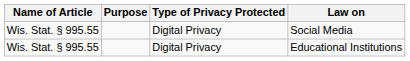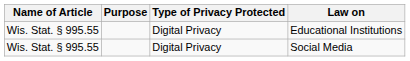 <table class="wikitable">
 <tr>
 <th>Name of Article</th>
 <th>Purpose</th>
 <th>Type of Privacy Protected</th>
 <th>Law on</th>
 </tr>
 <tr>
 <td>Wis. Stat. § 995.55</td>
 <td></td>
 <td>Digital Privacy</td>
-<td>Social Media</td>
+<td>Educational Institutions</td>
 </tr>
 <tr>
 <td>Wis. Stat. § 995.55</td>
 <td></td>
 <td>Digital Privacy</td>
-<td>Educational Institutions</td>
+<td>Social Media</td>
 </tr>
 </table>
